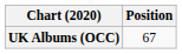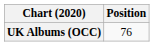 <table class="wikitable plainrowheaders" style="text-align:center">
 <tr>
 <th scope="col">Chart (2020)</th>
 <th scope="col">Position</th>
 </tr>
 <tr>
 <th scope="row">UK Albums (OCC)</th>
-<td>67</td>
+<td>76</td>
 </tr>
 </table>
